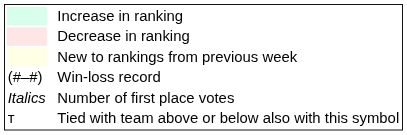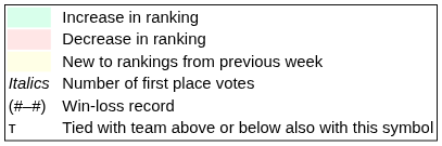 <table style="border:1px solid black;">
 <tr>
 <td style="background:#D8FFEB; width:20px;"></td>
 <td> </td>
 <td>Increase in ranking</td>
 </tr>
 <tr>
 <td style="background:#FFE6E6; width:20px;"></td>
 <td> </td>
 <td>Decrease in ranking</td>
 </tr>
 <tr>
 <td style="background:#FFFFE6; width:20px;"></td>
 <td> </td>
 <td>New to rankings from previous week</td>
 </tr>
 <tr>
+<td><em>Italics</em></td>
+<td> </td>
+<td>Number of first place votes</td>
+</tr>
+<tr>
 <td>(#–#)</td>
 <td> </td>
 <td>Win-loss record</td>
-</tr>
-<tr>
-<td><em>Italics</em></td>
-<td> </td>
-<td>Number of first place votes</td>
 </tr>
 <tr>
 <td>т</td>
 <td></td>
 <td>Tied with team above or below also with this symbol</td>
 </tr>
 </table>
